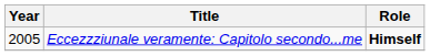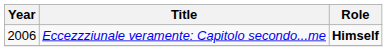 <table class="wikitable sortable">
 <tr>
 <th>Year</th>
 <th>Title</th>
 <th>Role</th>
 </tr>
 <tr>
-<td>2005</td>
+<td>2006</td>
 <td><em><a href='#'>Eccezzziunale veramente: Capitolo secondo...me</a></em></td>
 <td><strong>Himself</strong></td>
 </tr>
 <tr>
 </tr>
 </table>
